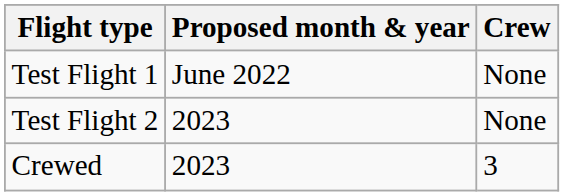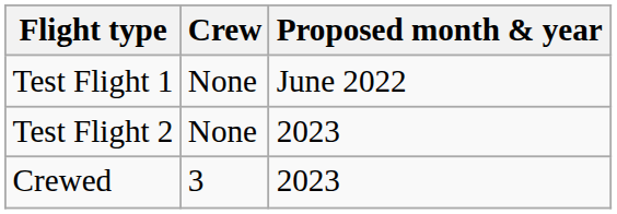 <table class="wikitable floatright">
 <tr>
 <th>Flight type</th>
+<th>Crew</th>
 <th>Proposed month & year</th>
-<th>Crew</th>
 </tr>
 <tr>
 <td>Test Flight 1</td>
+<td>None</td>
 <td>June 2022</td>
-<td>None</td>
 </tr>
 <tr>
 <td>Test Flight 2</td>
+<td>None</td>
 <td>2023</td>
-<td>None</td>
 </tr>
 <tr>
 <td>Crewed</td>
+<td>3</td>
 <td>2023</td>
-<td>3</td>
 </tr>
 </table>
